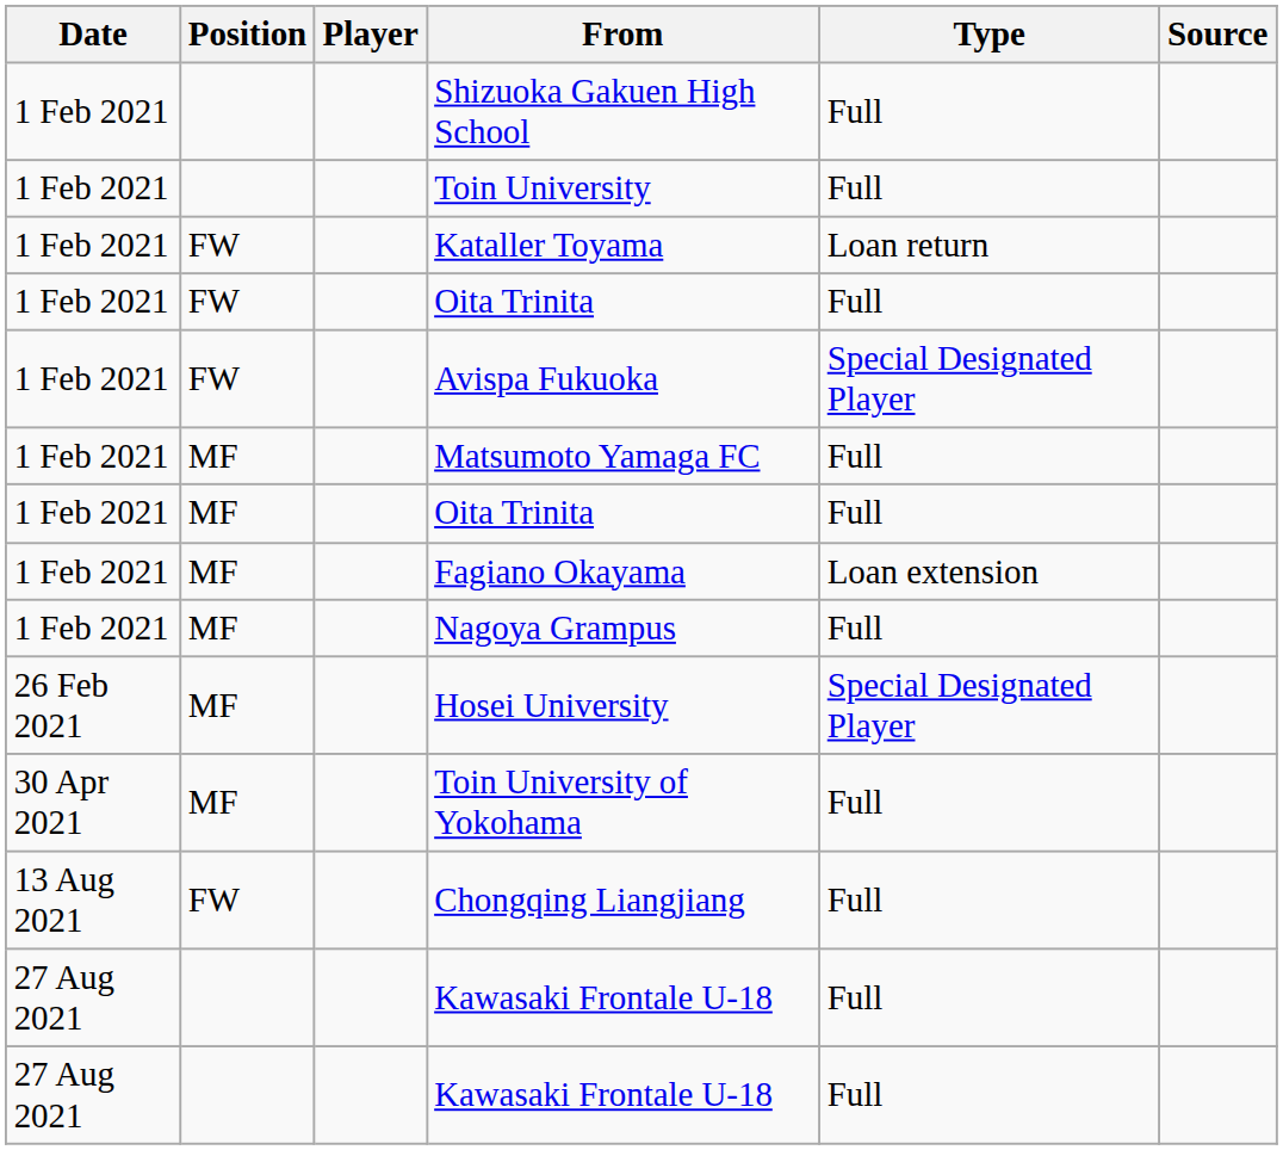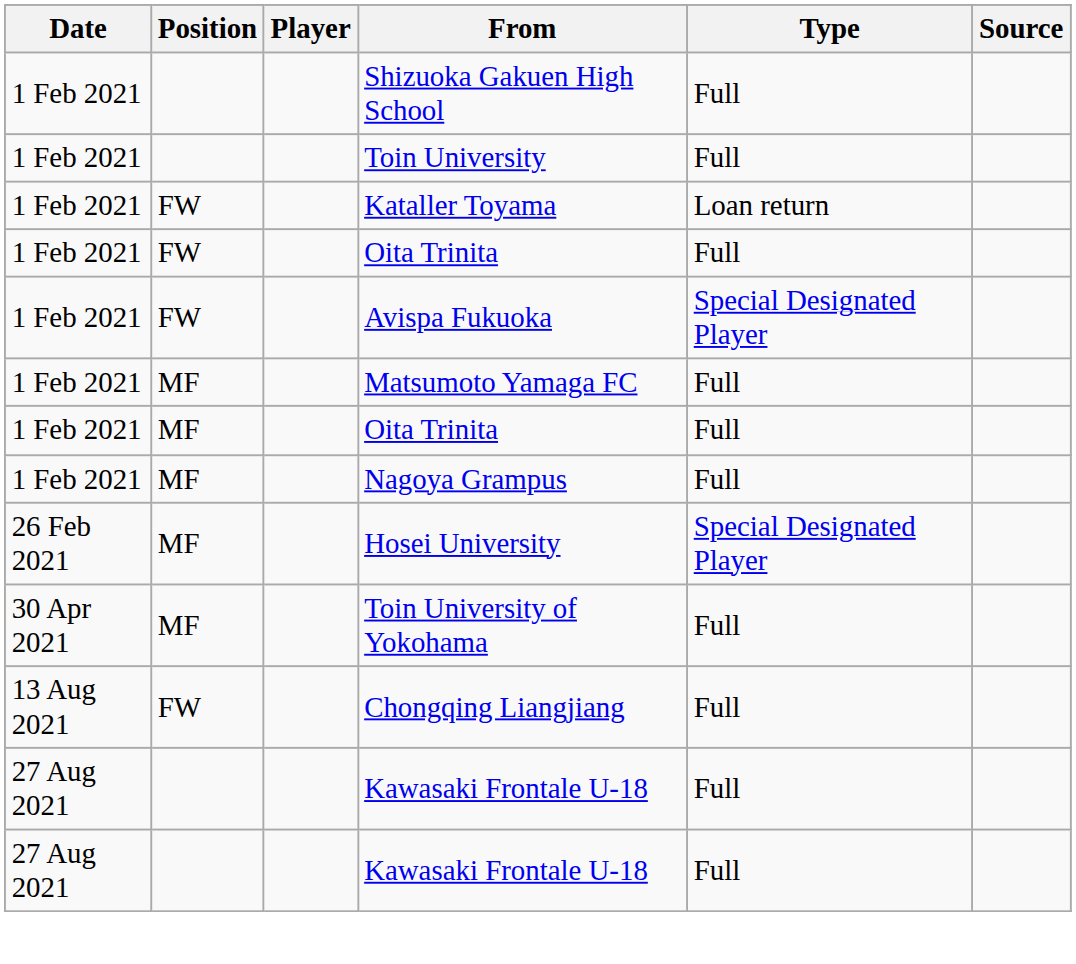 <table class="wikitable sortable" style="width:90%; text-align:center; font-size:95%; text-align:left;">
 <tr>
 <th>Date</th>
 <th>Position</th>
 <th>Player</th>
 <th>From</th>
 <th>Type</th>
 <th>Source</th>
 </tr>
 <tr>
 <td>1 Feb 2021</td>
 <td></td>
 <td></td>
 <td> <a href='#'>Shizuoka Gakuen High School</a></td>
 <td>Full</td>
 <td></td>
 </tr>
 <tr>
 <td>1 Feb 2021</td>
 <td></td>
 <td></td>
 <td> <a href='#'>Toin University</a></td>
 <td>Full</td>
 <td></td>
 </tr>
 <tr>
 <td>1 Feb 2021</td>
 <td>FW</td>
 <td></td>
 <td> <a href='#'>Kataller Toyama</a></td>
 <td>Loan return</td>
 <td></td>
 </tr>
 <tr>
 <td>1 Feb 2021</td>
 <td>FW</td>
 <td></td>
 <td> <a href='#'>Oita Trinita</a></td>
 <td>Full</td>
 <td></td>
 </tr>
 <tr>
 <td>1 Feb 2021</td>
 <td>FW</td>
 <td></td>
 <td> <a href='#'>Avispa Fukuoka</a></td>
 <td><a href='#'>Special Designated Player</a></td>
 <td></td>
 </tr>
 <tr>
 <td>1 Feb 2021</td>
 <td>MF</td>
 <td></td>
 <td> <a href='#'>Matsumoto Yamaga FC</a></td>
 <td>Full</td>
 <td></td>
 </tr>
 <tr>
 <td>1 Feb 2021</td>
 <td>MF</td>
 <td></td>
 <td> <a href='#'>Oita Trinita</a></td>
 <td>Full</td>
 <td></td>
 </tr>
 <tr>
 <td>1 Feb 2021</td>
 <td>MF</td>
 <td></td>
-<td> <a href='#'>Fagiano Okayama</a></td>
-<td>Loan extension</td>
-<td></td>
-</tr>
-<tr>
-<td>1 Feb 2021</td>
-<td>MF</td>
-<td></td>
 <td> <a href='#'>Nagoya Grampus</a></td>
 <td>Full</td>
 <td></td>
 </tr>
 <tr>
 <td>26 Feb 2021</td>
 <td>MF</td>
 <td></td>
 <td> <a href='#'>Hosei University</a></td>
 <td><a href='#'>Special Designated Player</a></td>
 <td></td>
 </tr>
 <tr>
 <td>30 Apr 2021</td>
 <td>MF</td>
 <td></td>
 <td> <a href='#'>Toin University of Yokohama</a></td>
 <td>Full</td>
 <td></td>
 </tr>
 <tr>
 <td>13 Aug 2021</td>
 <td>FW</td>
 <td></td>
 <td> <a href='#'>Chongqing Liangjiang</a></td>
 <td>Full</td>
 <td></td>
 </tr>
 <tr>
 <td>27 Aug 2021</td>
 <td></td>
 <td></td>
 <td> <a href='#'>Kawasaki Frontale U-18</a></td>
 <td>Full</td>
 <td></td>
 </tr>
 <tr>
 <td>27 Aug 2021</td>
 <td></td>
 <td></td>
 <td> <a href='#'>Kawasaki Frontale U-18</a></td>
 <td>Full</td>
 <td></td>
 </tr>
 </table>
